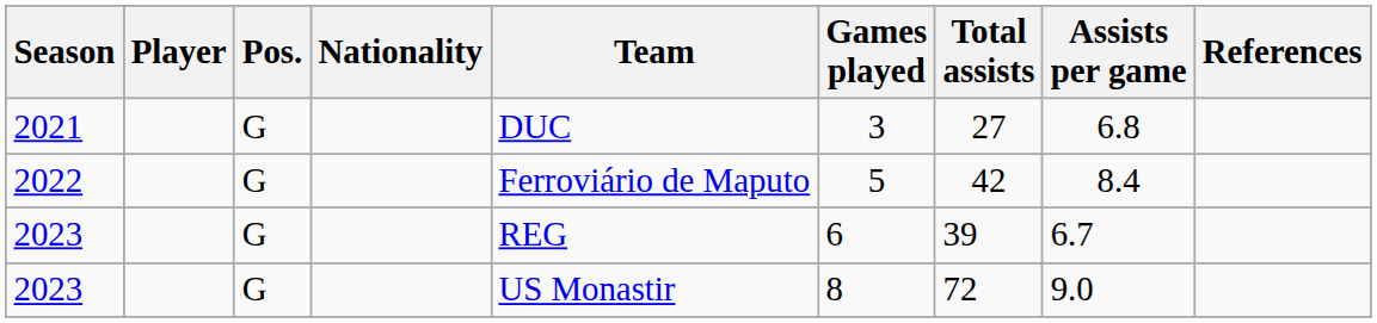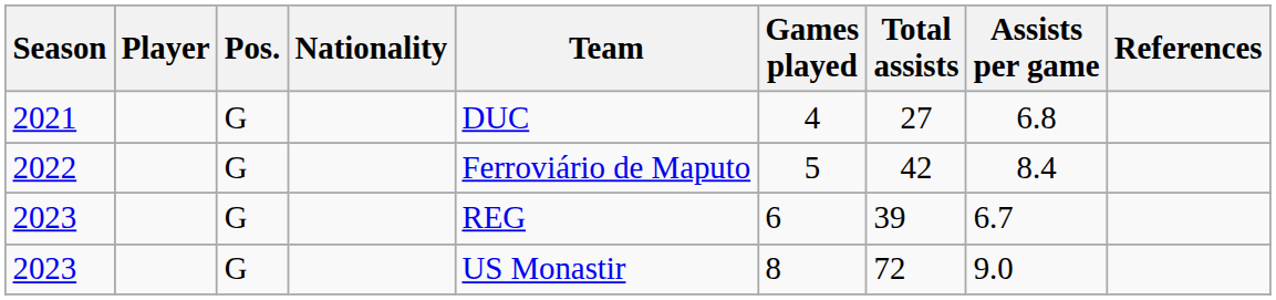 <table class="wikitable sortable">
 <tr>
 <th>Season</th>
 <th>Player</th>
 <th>Pos.</th>
 <th>Nationality</th>
 <th>Team</th>
 <th>Games<br>played</th>
 <th>Total<br>assists</th>
 <th>Assists<br>per game</th>
 <th class="unsortable">References</th>
 </tr>
 <tr>
 <td><a href='#'>2021</a></td>
 <td></td>
 <td>G</td>
 <td></td>
 <td> <a href='#'>DUC</a></td>
-<td align=center>3</td>
+<td align=center>4</td>
 <td align=center>27</td>
 <td align=center>6.8</td>
 <td></td>
 </tr>
 <tr>
 <td><a href='#'>2022</a></td>
 <td></td>
 <td>G</td>
 <td></td>
 <td> <a href='#'>Ferroviário de Maputo</a></td>
 <td align=center>5</td>
 <td align=center>42</td>
 <td align=center>8.4</td>
 <td></td>
 </tr>
 <tr>
 <td><a href='#'>2023</a></td>
 <td></td>
 <td>G</td>
 <td></td>
 <td> <a href='#'>REG</a></td>
 <td>6</td>
 <td>39</td>
 <td>6.7</td>
 <td></td>
 </tr>
 <tr>
 <td><a href='#'>2023</a></td>
 <td></td>
 <td>G</td>
 <td></td>
 <td> <a href='#'>US Monastir</a></td>
 <td>8</td>
 <td>72</td>
 <td>9.0</td>
 <td align="center"></td>
 </tr>
 </table>
